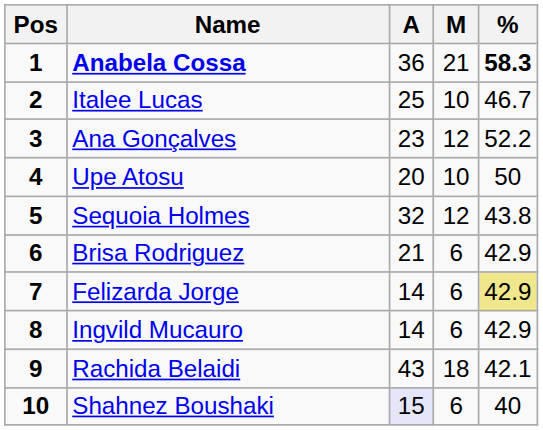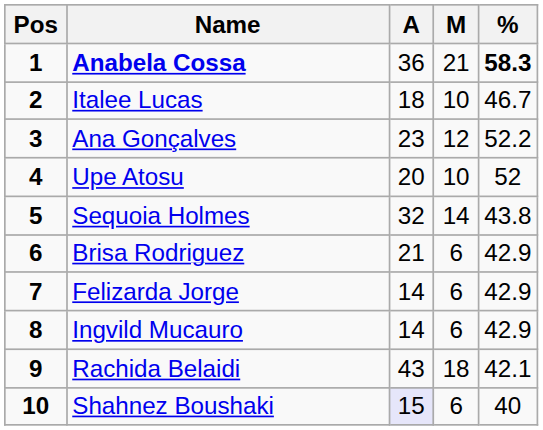 <table class="wikitable" style="text-align:center; font-size:90%;">
 <tr>
 <th width=30px>Pos</th>
 <th width=185px>Name</th>
 <th width=20px>A</th>
 <th width=20px>M</th>
 <th width=25px>%</th>
 </tr>
 <tr>
 <td><strong>1</strong></td>
 <td align=left> <strong><a href='#'>Anabela Cossa</a></strong></td>
 <td align=center>36</td>
 <td align=center>21</td>
 <td align=center><strong>58.3</strong></td>
 </tr>
 <tr>
 <td><strong>2</strong></td>
 <td align=left> <a href='#'>Italee Lucas</a></td>
-<td align=center>25</td>
+<td align=center>18</td>
 <td align=center>10</td>
 <td align=center>46.7</td>
 </tr>
 <tr>
 <td><strong>3</strong></td>
 <td align=left> <a href='#'>Ana Gonçalves</a></td>
 <td align=center>23</td>
 <td align=center>12</td>
 <td align=center>52.2</td>
 </tr>
 <tr>
 <td><strong>4</strong></td>
 <td align=left> <a href='#'>Upe Atosu</a></td>
 <td align=center>20</td>
 <td align=center>10</td>
-<td align=center>50</td>
+<td align=center>52</td>
 </tr>
 <tr>
 <td><strong>5</strong></td>
 <td align=left> <a href='#'>Sequoia Holmes</a></td>
 <td align=center>32</td>
-<td align=center>12</td>
+<td align=center>14</td>
 <td align=center>43.8</td>
 </tr>
 <tr>
 <td><strong>6</strong></td>
 <td align=left> <a href='#'>Brisa Rodriguez</a></td>
 <td align=center>21</td>
 <td align=center>6</td>
 <td align=center>42.9</td>
 </tr>
 <tr>
 <td><strong>7</strong></td>
 <td align=left> <a href='#'>Felizarda Jorge</a></td>
 <td align=center>14</td>
 <td align=center>6</td>
-<td align=center style="background: khaki;">42.9</td>
+<td align=center>42.9</td>
 </tr>
 <tr>
 <td><strong>8</strong></td>
 <td align=left> <a href='#'>Ingvild Mucauro</a></td>
 <td align=center>14</td>
 <td align=center>6</td>
 <td align=center>42.9</td>
 </tr>
 <tr>
 <td><strong>9</strong></td>
 <td align=left> <a href='#'>Rachida Belaidi</a></td>
 <td align=center>43</td>
 <td align=center>18</td>
 <td align=center>42.1</td>
 </tr>
 <tr>
 <td><strong>10</strong></td>
 <td align=left> <a href='#'>Shahnez Boushaki</a></td>
 <td align=center style="background: lavender;">15</td>
 <td align=center>6</td>
 <td align=center>40</td>
 </tr>
 </table>
